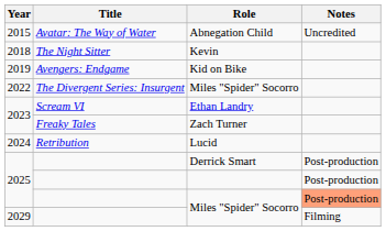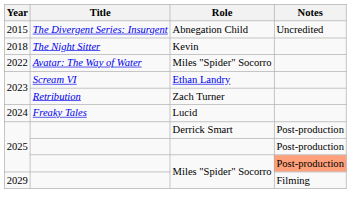 <table class="wikitable plainrowheaders sortable">
 <tr>
 <th scope="col">Year</th>
 <th scope="col">Title</th>
 <th scope="col">Role</th>
 <th scope="col" class="unsortable">Notes</th>
 </tr>
 <tr>
 <td>2015</td>
-<td><em><a href='#'>Avatar: The Way of Water</a></em></td>
+<td><em><a href='#'>The Divergent Series: Insurgent</a></em></td>
 <td>Abnegation Child</td>
 <td>Uncredited</td>
 </tr>
 <tr>
 <td>2018</td>
 <td><em><a href='#'>The Night Sitter</a></em></td>
 <td>Kevin</td>
 <td></td>
 </tr>
 <tr>
-<td>2019</td>
-<td><em><a href='#'>Avengers: Endgame</a></em></td>
-<td>Kid on Bike</td>
-<td></td>
-</tr>
-<tr>
 <td>2022</td>
-<td><em><a href='#'>The Divergent Series: Insurgent</a></em></td>
+<td><em><a href='#'>Avatar: The Way of Water</a></em></td>
 <td>Miles "Spider" Socorro</td>
 <td></td>
 </tr>
 <tr>
 <td rowspan="2">2023</td>
 <td><em><a href='#'>Scream VI</a></em></td>
 <td><a href='#'>Ethan Landry</a></td>
 <td></td>
 </tr>
 <tr>
-<td><em><a href='#'>Freaky Tales</a></em></td>
+<td><em><a href='#'>Retribution</a></em></td>
 <td>Zach Turner</td>
 <td></td>
 </tr>
 <tr>
 <td>2024</td>
-<td><em><a href='#'>Retribution</a></em></td>
+<td><em><a href='#'>Freaky Tales</a></em></td>
 <td>Lucid</td>
 <td></td>
 </tr>
 <tr>
 <td rowspan="3">2025</td>
 <td></td>
 <td>Derrick Smart</td>
 <td>Post-production</td>
 </tr>
 <tr>
 <td></td>
 <td></td>
 <td>Post-production</td>
 </tr>
 <tr>
 <td></td>
 <td rowspan="2">Miles "Spider" Socorro</td>
 <td style="background: lightsalmon;">Post-production</td>
 </tr>
 <tr>
 <td>2029</td>
 <td></td>
 <td>Filming</td>
 </tr>
 </table>
